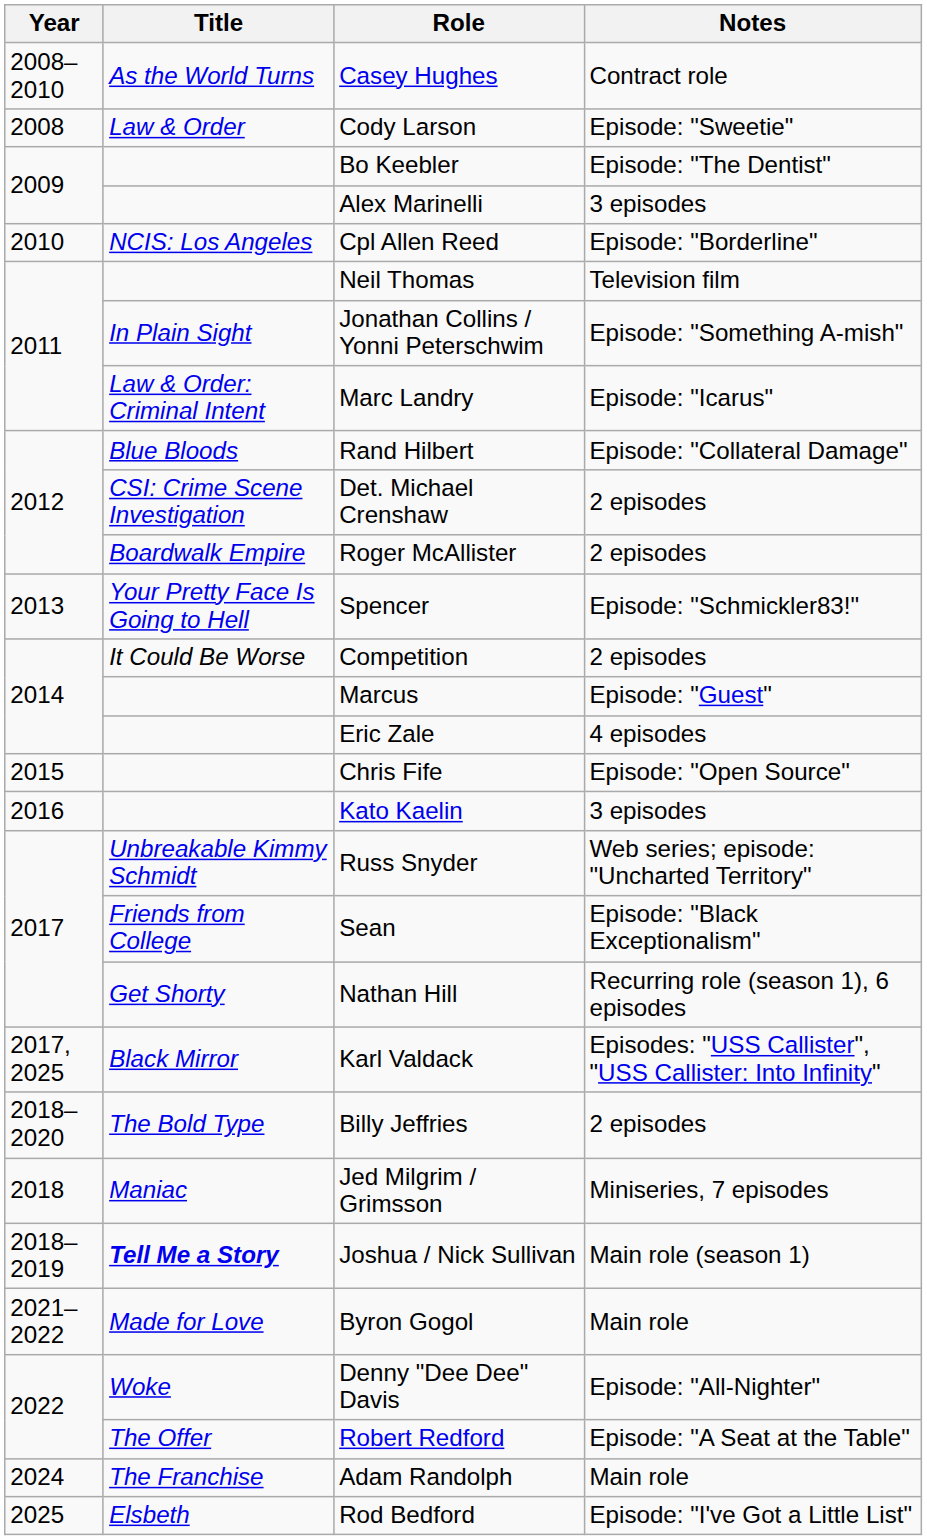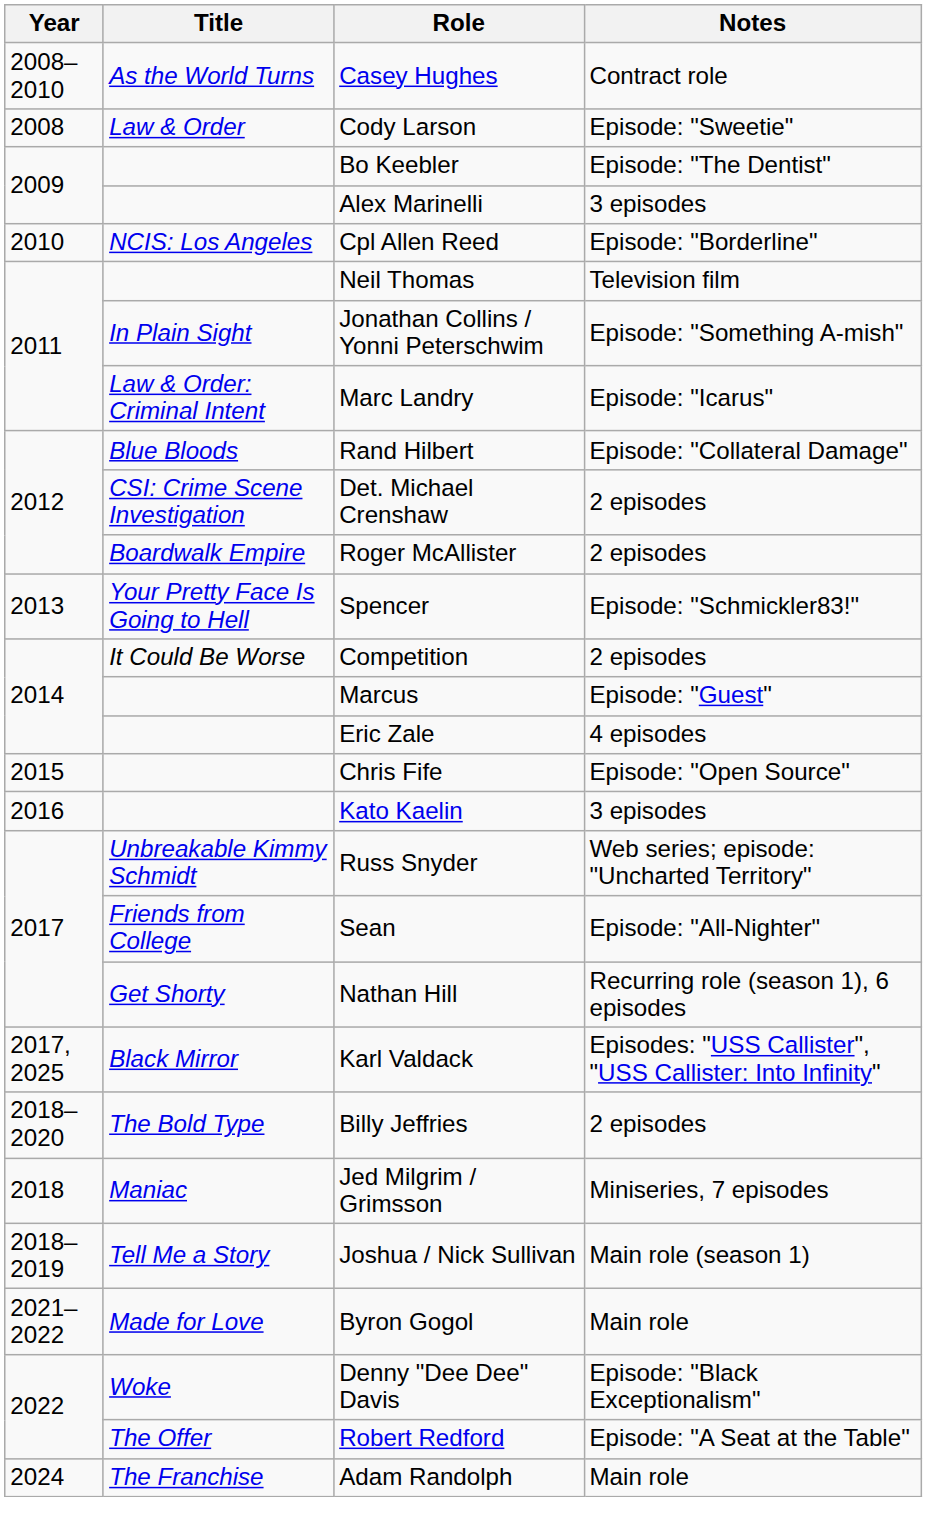 <table class="wikitable sortable">
 <tr>
 <th>Year</th>
 <th>Title</th>
 <th>Role</th>
 <th class="unsortable">Notes</th>
 </tr>
 <tr>
 <td>2008–2010</td>
 <td><em><a href='#'>As the World Turns</a></em></td>
 <td><a href='#'>Casey Hughes</a></td>
 <td>Contract role</td>
 </tr>
 <tr>
 <td>2008</td>
 <td><em><a href='#'>Law & Order</a></em></td>
 <td>Cody Larson</td>
 <td>Episode: "Sweetie"</td>
 </tr>
 <tr>
 <td rowspan="2">2009</td>
 <td><em></em></td>
 <td>Bo Keebler</td>
 <td>Episode: "The Dentist"</td>
 </tr>
 <tr>
 <td><em></em></td>
 <td>Alex Marinelli</td>
 <td>3 episodes</td>
 </tr>
 <tr>
 <td>2010</td>
 <td><em><a href='#'>NCIS: Los Angeles</a></em></td>
 <td>Cpl Allen Reed</td>
 <td>Episode: "Borderline"</td>
 </tr>
 <tr>
 <td rowspan="3">2011</td>
 <td><em></em></td>
 <td>Neil Thomas</td>
 <td>Television film</td>
 </tr>
 <tr>
 <td><em><a href='#'>In Plain Sight</a></em></td>
 <td>Jonathan Collins / Yonni Peterschwim</td>
 <td>Episode: "Something A-mish"</td>
 </tr>
 <tr>
 <td><em><a href='#'>Law & Order: Criminal Intent</a></em></td>
 <td>Marc Landry</td>
 <td>Episode: "Icarus"</td>
 </tr>
 <tr>
 <td rowspan="3">2012</td>
 <td><em><a href='#'>Blue Bloods</a></em></td>
 <td>Rand Hilbert</td>
 <td>Episode: "Collateral Damage"</td>
 </tr>
 <tr>
 <td><em><a href='#'>CSI: Crime Scene Investigation</a></em></td>
 <td>Det. Michael Crenshaw</td>
 <td>2 episodes</td>
 </tr>
 <tr>
 <td><em><a href='#'>Boardwalk Empire</a></em></td>
 <td>Roger McAllister</td>
 <td>2 episodes</td>
 </tr>
 <tr>
 <td>2013</td>
 <td><em><a href='#'>Your Pretty Face Is Going to Hell</a></em></td>
 <td>Spencer</td>
 <td>Episode: "Schmickler83!"</td>
 </tr>
 <tr>
 <td rowspan="3">2014</td>
 <td><em>It Could Be Worse</em></td>
 <td>Competition</td>
 <td>2 episodes</td>
 </tr>
 <tr>
 <td><em></em></td>
 <td>Marcus</td>
 <td>Episode: "<a href='#'>Guest</a>"</td>
 </tr>
 <tr>
 <td><em></em></td>
 <td>Eric Zale</td>
 <td>4 episodes</td>
 </tr>
 <tr>
 <td>2015</td>
 <td><em></em></td>
 <td>Chris Fife</td>
 <td>Episode: "Open Source"</td>
 </tr>
 <tr>
 <td>2016</td>
 <td><em></em></td>
 <td><a href='#'>Kato Kaelin</a></td>
 <td>3 episodes</td>
 </tr>
 <tr>
 <td rowspan="3">2017</td>
 <td><em><a href='#'>Unbreakable Kimmy Schmidt</a></em></td>
 <td>Russ Snyder</td>
 <td>Web series; episode: "Uncharted Territory"</td>
 </tr>
 <tr>
 <td><em><a href='#'>Friends from College</a></em></td>
 <td>Sean</td>
-<td>Episode: "Black Exceptionalism"</td>
+<td>Episode: "All-Nighter"</td>
 </tr>
 <tr>
 <td><em><a href='#'>Get Shorty</a></em></td>
 <td>Nathan Hill</td>
 <td>Recurring role (season 1), 6 episodes</td>
 </tr>
 <tr>
 <td>2017, 2025</td>
 <td><em><a href='#'>Black Mirror</a></em></td>
 <td>Karl Valdack</td>
 <td>Episodes: "<a href='#'>USS Callister</a>", "<a href='#'>USS Callister: Into Infinity</a>"</td>
 </tr>
 <tr>
 <td>2018–2020</td>
 <td><em><a href='#'>The Bold Type</a></em></td>
 <td>Billy Jeffries</td>
 <td>2 episodes</td>
 </tr>
 <tr>
 <td>2018</td>
 <td><em><a href='#'>Maniac</a></em></td>
 <td>Jed Milgrim / Grimsson</td>
 <td>Miniseries, 7 episodes</td>
 </tr>
 <tr>
 <td>2018–2019</td>
-<td><strong><em><a href='#'>Tell Me a Story</a></em></strong></td>
+<td><em><a href='#'>Tell Me a Story</a></em></td>
 <td>Joshua / Nick Sullivan</td>
 <td>Main role (season 1)</td>
 </tr>
 <tr>
 <td>2021–2022</td>
 <td><em><a href='#'>Made for Love</a></em></td>
 <td>Byron Gogol</td>
 <td>Main role</td>
 </tr>
 <tr>
 <td rowspan="2">2022</td>
 <td><em><a href='#'>Woke</a></em></td>
 <td>Denny "Dee Dee" Davis</td>
-<td>Episode: "All-Nighter"</td>
+<td>Episode: "Black Exceptionalism"</td>
 </tr>
 <tr>
 <td><em><a href='#'>The Offer</a></em></td>
 <td><a href='#'>Robert Redford</a></td>
 <td>Episode: "A Seat at the Table"</td>
 </tr>
 <tr>
 <td>2024</td>
 <td><em><a href='#'>The Franchise</a></em></td>
 <td>Adam Randolph</td>
 <td>Main role</td>
 </tr>
-<tr>
-<td>2025</td>
-<td><em><a href='#'>Elsbeth</a></em></td>
-<td>Rod Bedford</td>
-<td>Episode: "I've Got a Little List"</td>
-</tr>
 </table>
